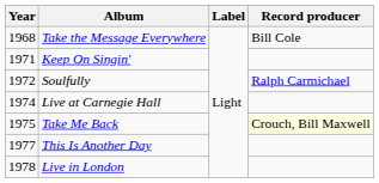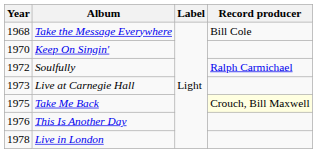 <table class="wikitable">
 <tr>
 <th>Year</th>
 <th>Album</th>
 <th>Label</th>
 <th>Record producer</th>
 </tr>
 <tr>
 <td>1968</td>
 <td><em><a href='#'>Take the Message Everywhere</a></em></td>
 <td rowspan="7">Light</td>
 <td>Bill Cole</td>
 </tr>
 <tr>
-<td>1971</td>
+<td>1970</td>
 <td><em><a href='#'>Keep On Singin'</a></em></td>
 <td></td>
 </tr>
 <tr>
 <td>1972</td>
 <td><em>Soulfully</em></td>
 <td><a href='#'>Ralph Carmichael</a></td>
 </tr>
 <tr>
-<td>1974</td>
+<td>1973</td>
 <td><em>Live at Carnegie Hall</em></td>
 <td></td>
 </tr>
 <tr>
 <td>1975</td>
 <td><em><a href='#'>Take Me Back</a></em></td>
 <td style="background: lightyellow;">Crouch, Bill Maxwell</td>
 </tr>
 <tr>
-<td>1977</td>
+<td>1976</td>
 <td><em><a href='#'>This Is Another Day</a></em></td>
 <td></td>
 </tr>
 <tr>
 <td>1978</td>
 <td><em><a href='#'>Live in London</a></em></td>
 <td></td>
 </tr>
 </table>
